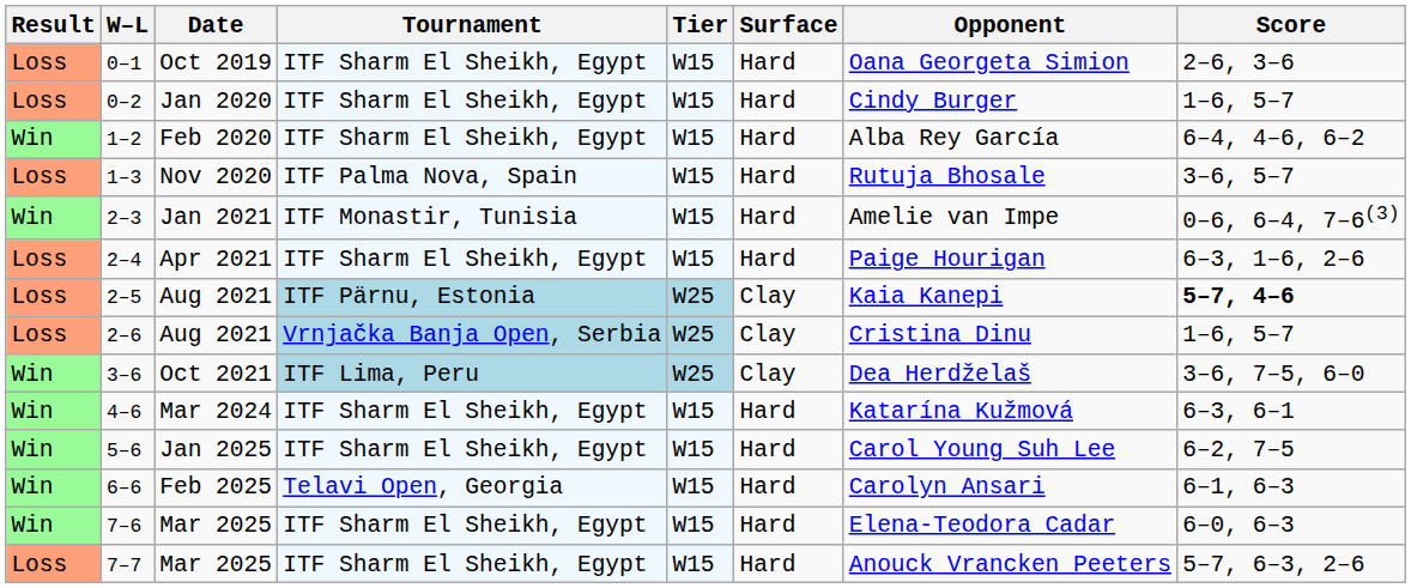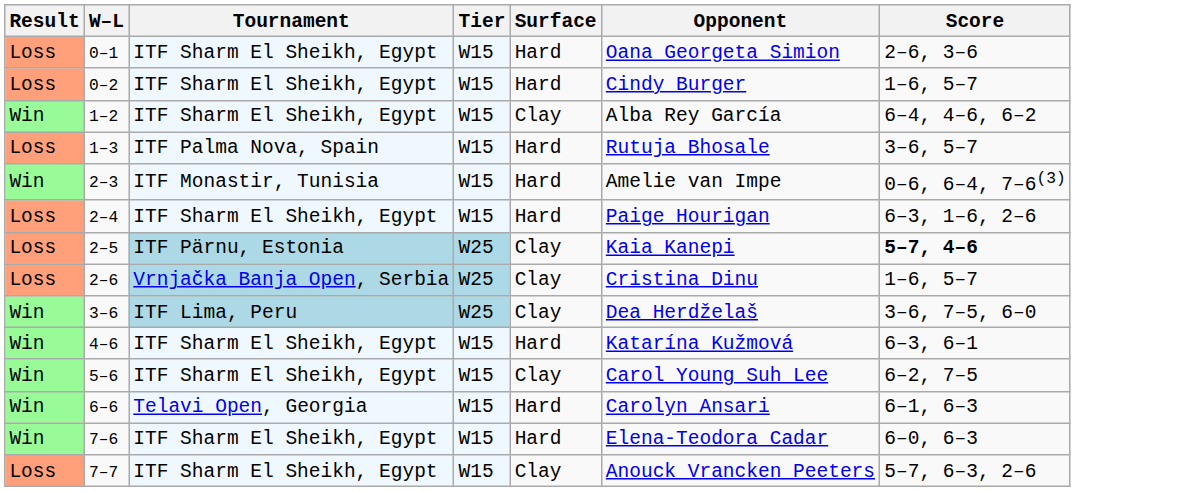 <table class="sortable wikitable">
 <tr>
 <th>Result</th>
 <th class="unsortable">W–L</th>
-<th>Date</th>
 <th>Tournament</th>
 <th>Tier</th>
 <th>Surface</th>
 <th>Opponent</th>
 <th class="unsortable">Score</th>
 </tr>
 <tr>
 <td style="background:#ffa07a">Loss</td>
 <td><small>0–1</small></td>
-<td>Oct 2019</td>
 <td style="background:#f0f8ff;">ITF Sharm El Sheikh, Egypt</td>
 <td style="background:#f0f8ff;">W15</td>
 <td>Hard</td>
 <td> <a href='#'>Oana Georgeta Simion</a></td>
 <td>2–6, 3–6</td>
 </tr>
 <tr>
 <td style="background:#ffa07a">Loss</td>
 <td><small>0–2</small></td>
-<td>Jan 2020</td>
 <td style="background:#f0f8ff;">ITF Sharm El Sheikh, Egypt</td>
 <td style="background:#f0f8ff;">W15</td>
 <td>Hard</td>
 <td> <a href='#'>Cindy Burger</a></td>
 <td>1–6, 5–7</td>
 </tr>
 <tr>
 <td style="background:#98fb98;">Win</td>
 <td><small>1–2</small></td>
-<td>Feb 2020</td>
 <td style="background:#f0f8ff;">ITF Sharm El Sheikh, Egypt</td>
 <td style="background:#f0f8ff;">W15</td>
-<td>Hard</td>
+<td>Clay</td>
 <td> Alba Rey García</td>
 <td>6–4, 4–6, 6–2</td>
 </tr>
 <tr>
 <td style="background:#ffa07a">Loss</td>
 <td><small>1–3</small></td>
-<td>Nov 2020</td>
 <td style="background:#f0f8ff;">ITF Palma Nova, Spain</td>
 <td style="background:#f0f8ff;">W15</td>
 <td>Hard</td>
 <td> <a href='#'>Rutuja Bhosale</a></td>
 <td>3–6, 5–7</td>
 </tr>
 <tr>
 <td style="background:#98fb98;">Win</td>
 <td><small>2–3</small></td>
-<td>Jan 2021</td>
 <td style="background:#f0f8ff;">ITF Monastir, Tunisia</td>
 <td style="background:#f0f8ff;">W15</td>
 <td>Hard</td>
 <td> Amelie van Impe</td>
 <td>0–6, 6–4, 7–6<sup>(3)</sup></td>
 </tr>
 <tr>
 <td style="background:#ffa07a">Loss</td>
 <td><small>2–4</small></td>
-<td>Apr 2021</td>
 <td style="background:#f0f8ff;">ITF Sharm El Sheikh, Egypt</td>
 <td style="background:#f0f8ff;">W15</td>
 <td>Hard</td>
 <td> <a href='#'>Paige Hourigan</a></td>
 <td>6–3, 1–6, 2–6</td>
 </tr>
 <tr>
 <td style="background:#ffa07a">Loss</td>
 <td><small>2–5</small></td>
-<td>Aug 2021</td>
 <td style="background:lightblue;">ITF Pärnu, Estonia</td>
 <td style="background:lightblue;">W25</td>
 <td>Clay</td>
 <td> <a href='#'>Kaia Kanepi</a></td>
 <td><strong>5–7, 4–6</strong></td>
 </tr>
 <tr>
 <td style="background:#ffa07a">Loss</td>
 <td><small>2–6</small></td>
-<td>Aug 2021</td>
 <td style="background:lightblue;"><a href='#'>Vrnjačka Banja Open</a>, Serbia</td>
 <td style="background:lightblue;">W25</td>
 <td>Clay</td>
 <td> <a href='#'>Cristina Dinu</a></td>
 <td>1–6, 5–7</td>
 </tr>
 <tr>
 <td style="background:#98fb98;">Win</td>
 <td><small>3–6</small></td>
-<td>Oct 2021</td>
 <td style="background:lightblue;">ITF Lima, Peru</td>
 <td style="background:lightblue;">W25</td>
 <td>Clay</td>
 <td> <a href='#'>Dea Herdželaš</a></td>
 <td>3–6, 7–5, 6–0</td>
 </tr>
 <tr>
 <td style="background:#98fb98;">Win</td>
 <td><small>4–6</small></td>
-<td>Mar 2024</td>
 <td style="background:#f0f8ff;">ITF Sharm El Sheikh, Egypt</td>
 <td style="background:#f0f8ff;">W15</td>
 <td>Hard</td>
 <td> <a href='#'>Katarína Kužmová</a></td>
 <td>6–3, 6–1</td>
 </tr>
 <tr>
 <td style="background:#98fb98;">Win</td>
 <td><small>5–6</small></td>
-<td>Jan 2025</td>
 <td style="background:#f0f8ff;">ITF Sharm El Sheikh, Egypt</td>
 <td style="background:#f0f8ff;">W15</td>
-<td>Hard</td>
+<td>Clay</td>
 <td> <a href='#'>Carol Young Suh Lee</a></td>
 <td>6–2, 7–5</td>
 </tr>
 <tr>
 <td style="background:#98fb98;">Win</td>
 <td><small>6–6</small></td>
-<td>Feb 2025</td>
 <td style="background:#f0f8ff;"><a href='#'>Telavi Open</a>, Georgia</td>
 <td style="background:#f0f8ff;">W15</td>
 <td>Hard</td>
 <td> <a href='#'>Carolyn Ansari</a></td>
 <td>6–1, 6–3</td>
 </tr>
 <tr>
 <td style="background:#98fb98;">Win</td>
 <td><small>7–6</small></td>
-<td>Mar 2025</td>
 <td style="background:#f0f8ff;">ITF Sharm El Sheikh, Egypt</td>
 <td style="background:#f0f8ff;">W15</td>
 <td>Hard</td>
 <td> <a href='#'>Elena-Teodora Cadar</a></td>
 <td>6–0, 6–3</td>
 </tr>
 <tr>
 <td style="background:#ffa07a">Loss</td>
 <td><small>7–7</small></td>
-<td>Mar 2025</td>
 <td style="background:#f0f8ff;">ITF Sharm El Sheikh, Egypt</td>
 <td style="background:#f0f8ff;">W15</td>
-<td>Hard</td>
+<td>Clay</td>
 <td> <a href='#'>Anouck Vrancken Peeters</a></td>
 <td>5–7, 6–3, 2–6</td>
 </tr>
 </table>
